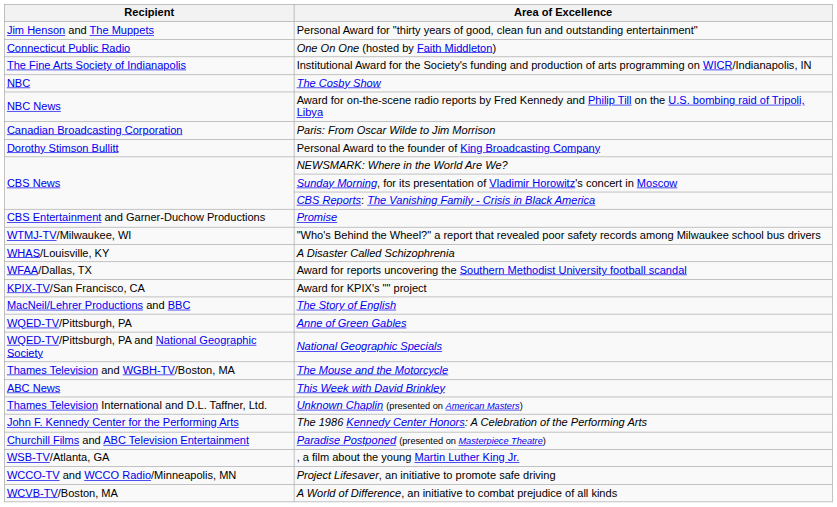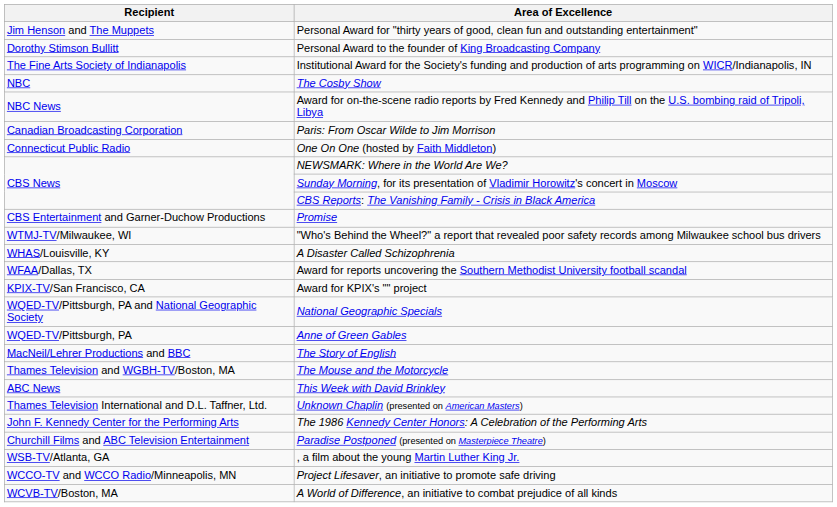 <table class="wikitable" style="width:95%">
 <tr bgcolor="#CCCCCC">
 <th width=35%>Recipient</th>
 <th width=65%>Area of Excellence</th>
 </tr>
 <tr>
 <td><a href='#'>Jim Henson</a> and <a href='#'>The Muppets</a></td>
 <td>Personal Award for "thirty years of good, clean fun and outstanding entertainment"</td>
 </tr>
 <tr>
-<td><a href='#'>Connecticut Public Radio</a></td>
-<td><em>One On One</em> (hosted by <a href='#'>Faith Middleton</a>)</td>
+<td><a href='#'>Dorothy Stimson Bullitt</a></td>
+<td>Personal Award to the founder of <a href='#'>King Broadcasting Company</a></td>
 </tr>
 <tr>
 <td><a href='#'>The Fine Arts Society of Indianapolis</a></td>
 <td>Institutional Award for the Society's funding and production of arts programming on <a href='#'>WICR</a>/Indianapolis, IN</td>
 </tr>
 <tr>
 <td><a href='#'>NBC</a></td>
 <td><em><a href='#'>The Cosby Show</a></em></td>
 </tr>
 <tr>
 <td><a href='#'>NBC News</a></td>
 <td>Award for on-the-scene radio reports by Fred Kennedy and <a href='#'>Philip Till</a> on the <a href='#'>U.S. bombing raid of Tripoli, Libya</a></td>
 </tr>
 <tr>
 <td><a href='#'>Canadian Broadcasting Corporation</a></td>
 <td><em>Paris: From Oscar Wilde to Jim Morrison</em></td>
 </tr>
 <tr>
-<td><a href='#'>Dorothy Stimson Bullitt</a></td>
-<td>Personal Award to the founder of <a href='#'>King Broadcasting Company</a></td>
+<td><a href='#'>Connecticut Public Radio</a></td>
+<td><em>One On One</em> (hosted by <a href='#'>Faith Middleton</a>)</td>
 </tr>
 <tr>
 <td rowspan="3"><a href='#'>CBS News</a></td>
 <td><em>NEWSMARK: Where in the World Are We?</em></td>
 </tr>
 <tr>
 <td><em><a href='#'>Sunday Morning</a></em>, for its presentation of <a href='#'>Vladimir Horowitz</a>'s concert in <a href='#'>Moscow</a></td>
 </tr>
 <tr>
 <td><em><a href='#'>CBS Reports</a></em>: <em><a href='#'>The Vanishing Family - Crisis in Black America</a></em></td>
 </tr>
 <tr>
 <td><a href='#'>CBS Entertainment</a> and Garner-Duchow Productions</td>
 <td><em><a href='#'>Promise</a></em></td>
 </tr>
 <tr>
 <td><a href='#'>WTMJ-TV</a>/Milwaukee, WI</td>
 <td>"Who's Behind the Wheel?" a report that revealed poor safety records among Milwaukee school bus drivers</td>
 </tr>
 <tr>
 <td><a href='#'>WHAS</a>/Louisville, KY</td>
 <td><em>A Disaster Called Schizophrenia</em></td>
 </tr>
 <tr>
 <td><a href='#'>WFAA</a>/Dallas, TX</td>
 <td>Award for reports uncovering the <a href='#'>Southern Methodist University football scandal</a></td>
 </tr>
 <tr>
 <td><a href='#'>KPIX-TV</a>/San Francisco, CA</td>
 <td>Award for KPIX's "" project</td>
 </tr>
 <tr>
-<td><a href='#'>MacNeil/Lehrer Productions</a> and <a href='#'>BBC</a></td>
-<td><em><a href='#'>The Story of English</a></em></td>
+<td><a href='#'>WQED-TV</a>/Pittsburgh, PA and <a href='#'>National Geographic Society</a></td>
+<td><em><a href='#'>National Geographic Specials</a></em></td>
 </tr>
 <tr>
 <td><a href='#'>WQED-TV</a>/Pittsburgh, PA</td>
 <td><em><a href='#'>Anne of Green Gables</a></em></td>
 </tr>
 <tr>
-<td><a href='#'>WQED-TV</a>/Pittsburgh, PA and <a href='#'>National Geographic Society</a></td>
-<td><em><a href='#'>National Geographic Specials</a></em></td>
+<td><a href='#'>MacNeil/Lehrer Productions</a> and <a href='#'>BBC</a></td>
+<td><em><a href='#'>The Story of English</a></em></td>
 </tr>
 <tr>
 <td><a href='#'>Thames Television</a> and <a href='#'>WGBH-TV</a>/Boston, MA</td>
 <td><em><a href='#'>The Mouse and the Motorcycle</a></em></td>
 </tr>
 <tr>
 <td><a href='#'>ABC News</a></td>
 <td><em><a href='#'>This Week with David Brinkley</a></em></td>
 </tr>
 <tr>
 <td><a href='#'>Thames Television</a> International and D.L. Taffner, Ltd.</td>
 <td><em><a href='#'>Unknown Chaplin</a></em> <small>(presented on <em><a href='#'>American Masters</a></em>)</small></td>
 </tr>
 <tr>
 <td><a href='#'>John F. Kennedy Center for the Performing Arts</a></td>
 <td><em>The 1986 <a href='#'>Kennedy Center Honors</a>: A Celebration of the Performing Arts</em></td>
 </tr>
 <tr>
 <td><a href='#'>Churchill Films</a> and <a href='#'>ABC Television Entertainment</a></td>
 <td><em><a href='#'>Paradise Postponed</a></em> <small>(presented on <em><a href='#'>Masterpiece Theatre</a></em>)</small></td>
 </tr>
 <tr>
 <td><a href='#'>WSB-TV</a>/Atlanta, GA</td>
 <td><em></em>, a film about the young <a href='#'>Martin Luther King Jr.</a></td>
 </tr>
 <tr>
 <td><a href='#'>WCCO-TV</a> and <a href='#'>WCCO Radio</a>/Minneapolis, MN</td>
 <td><em>Project Lifesaver</em>, an initiative to promote safe driving</td>
 </tr>
 <tr>
 <td><a href='#'>WCVB-TV</a>/Boston, MA</td>
 <td><em>A World of Difference</em>, an initiative to combat prejudice of all kinds</td>
 </tr>
 </table>
